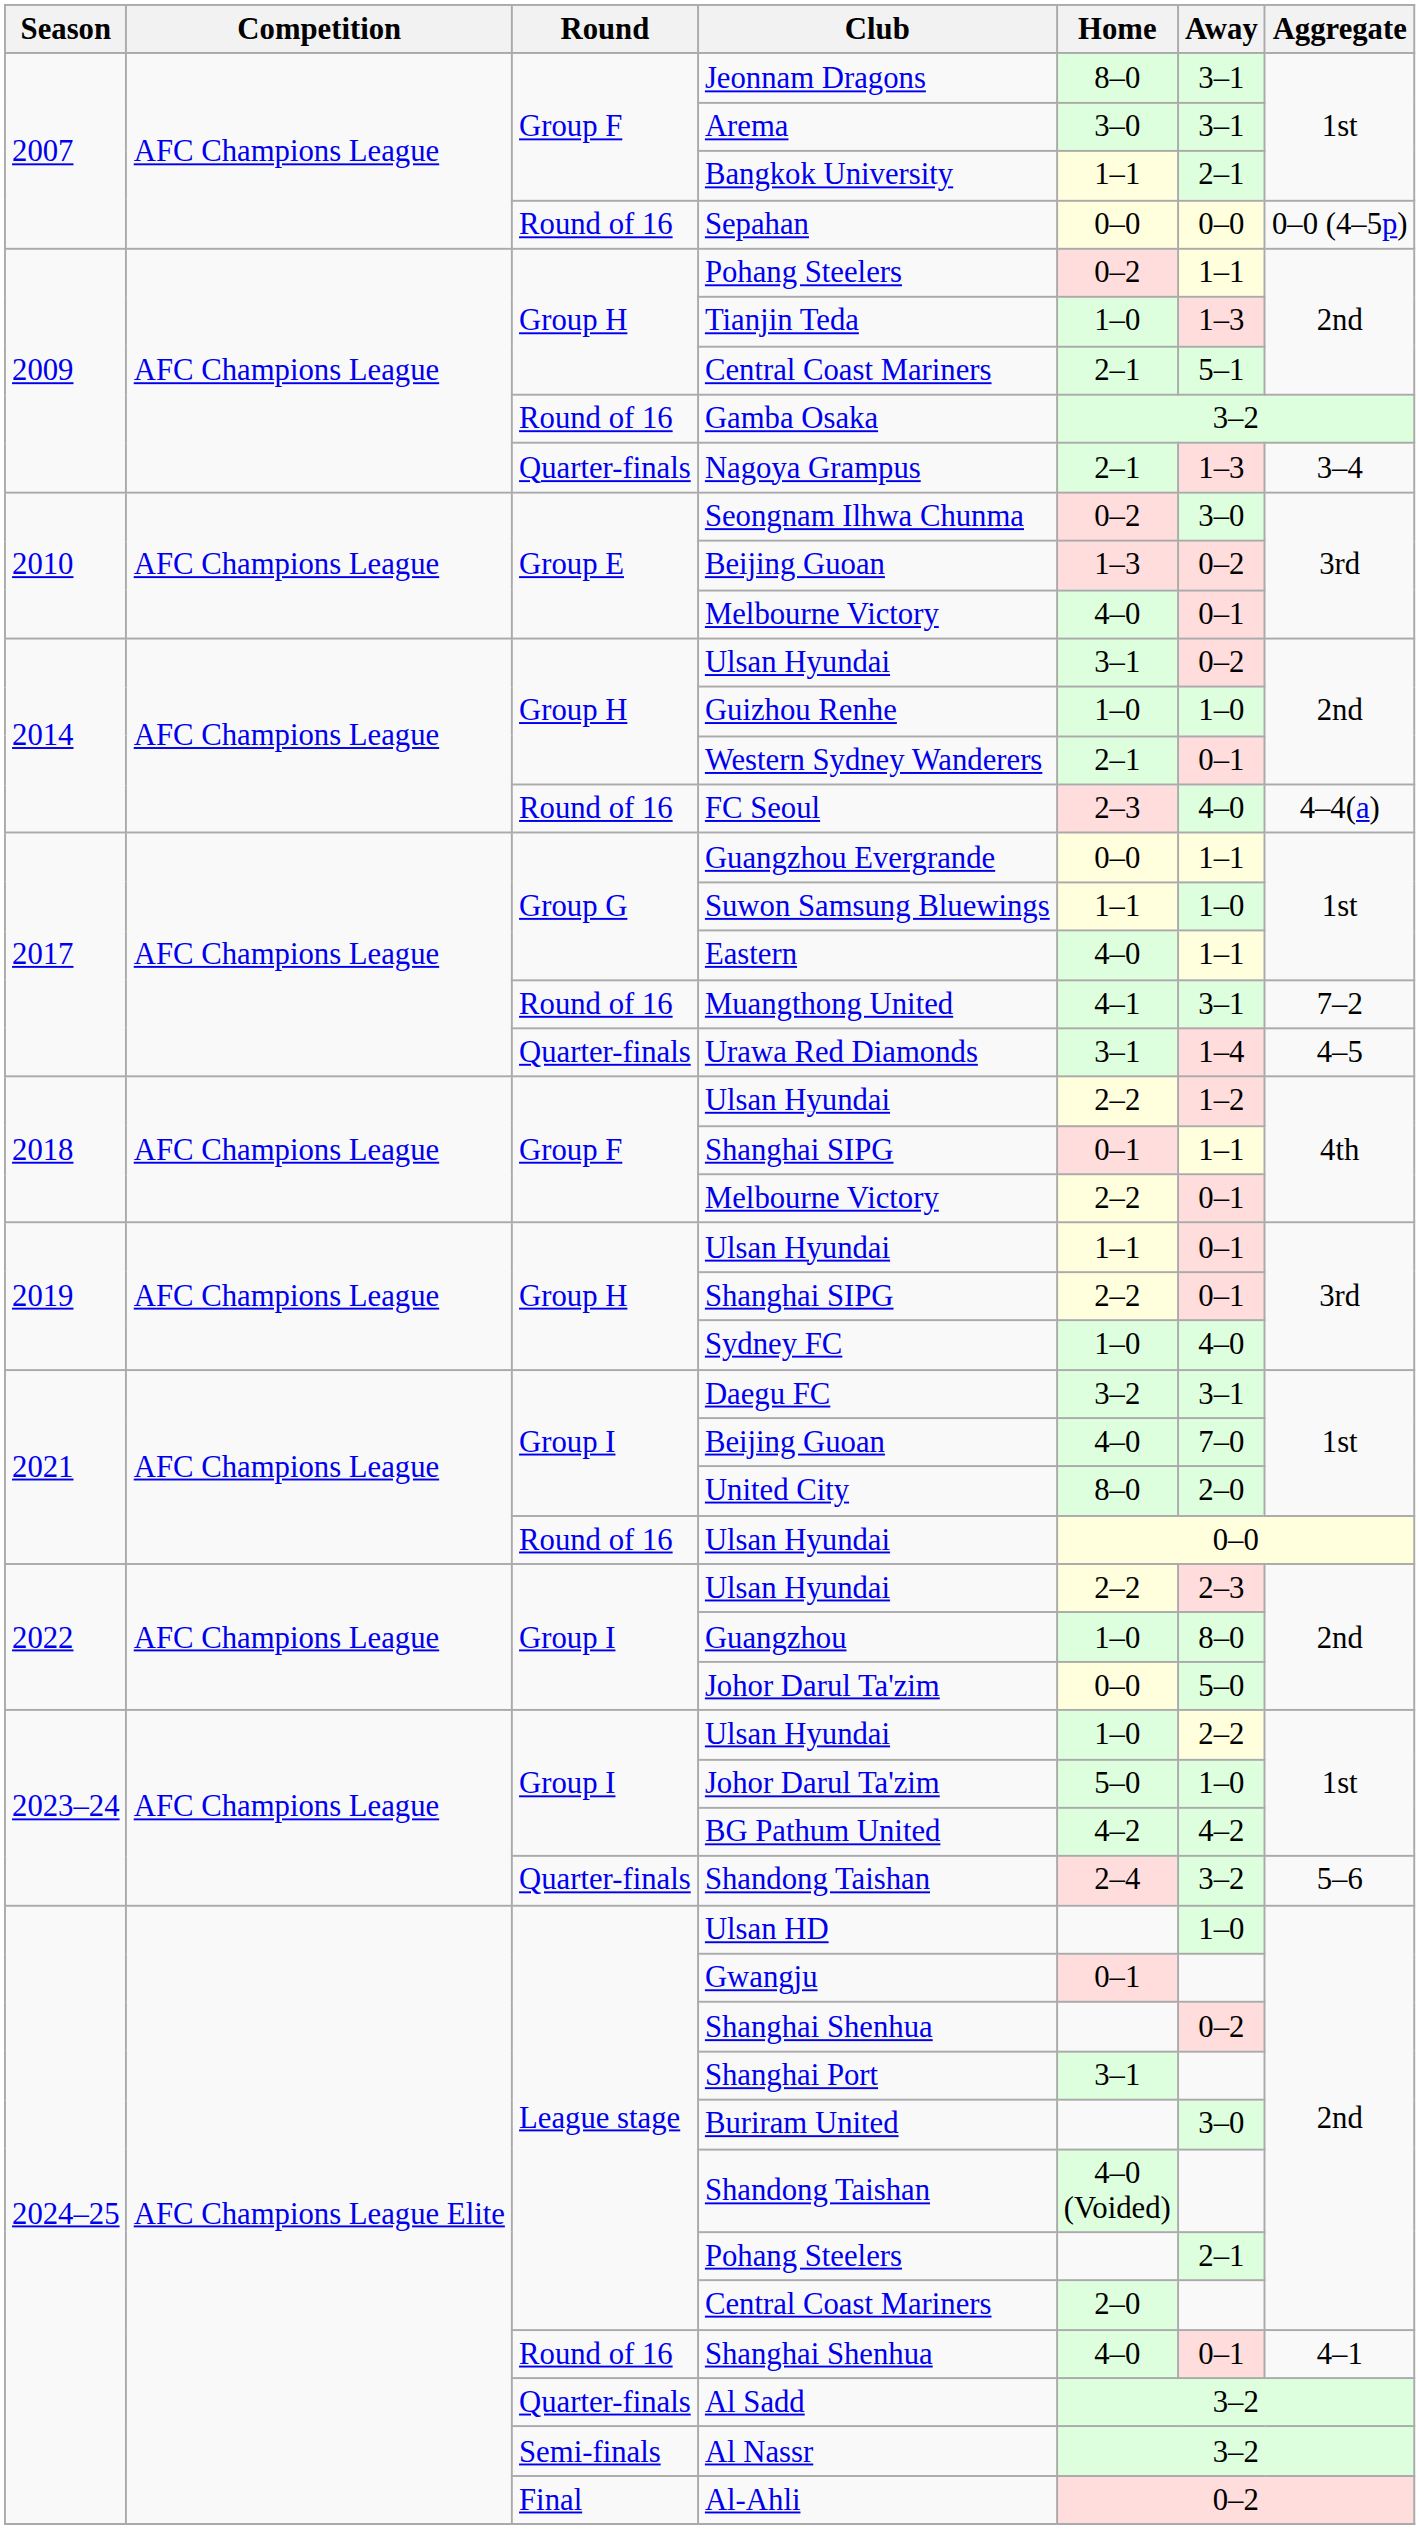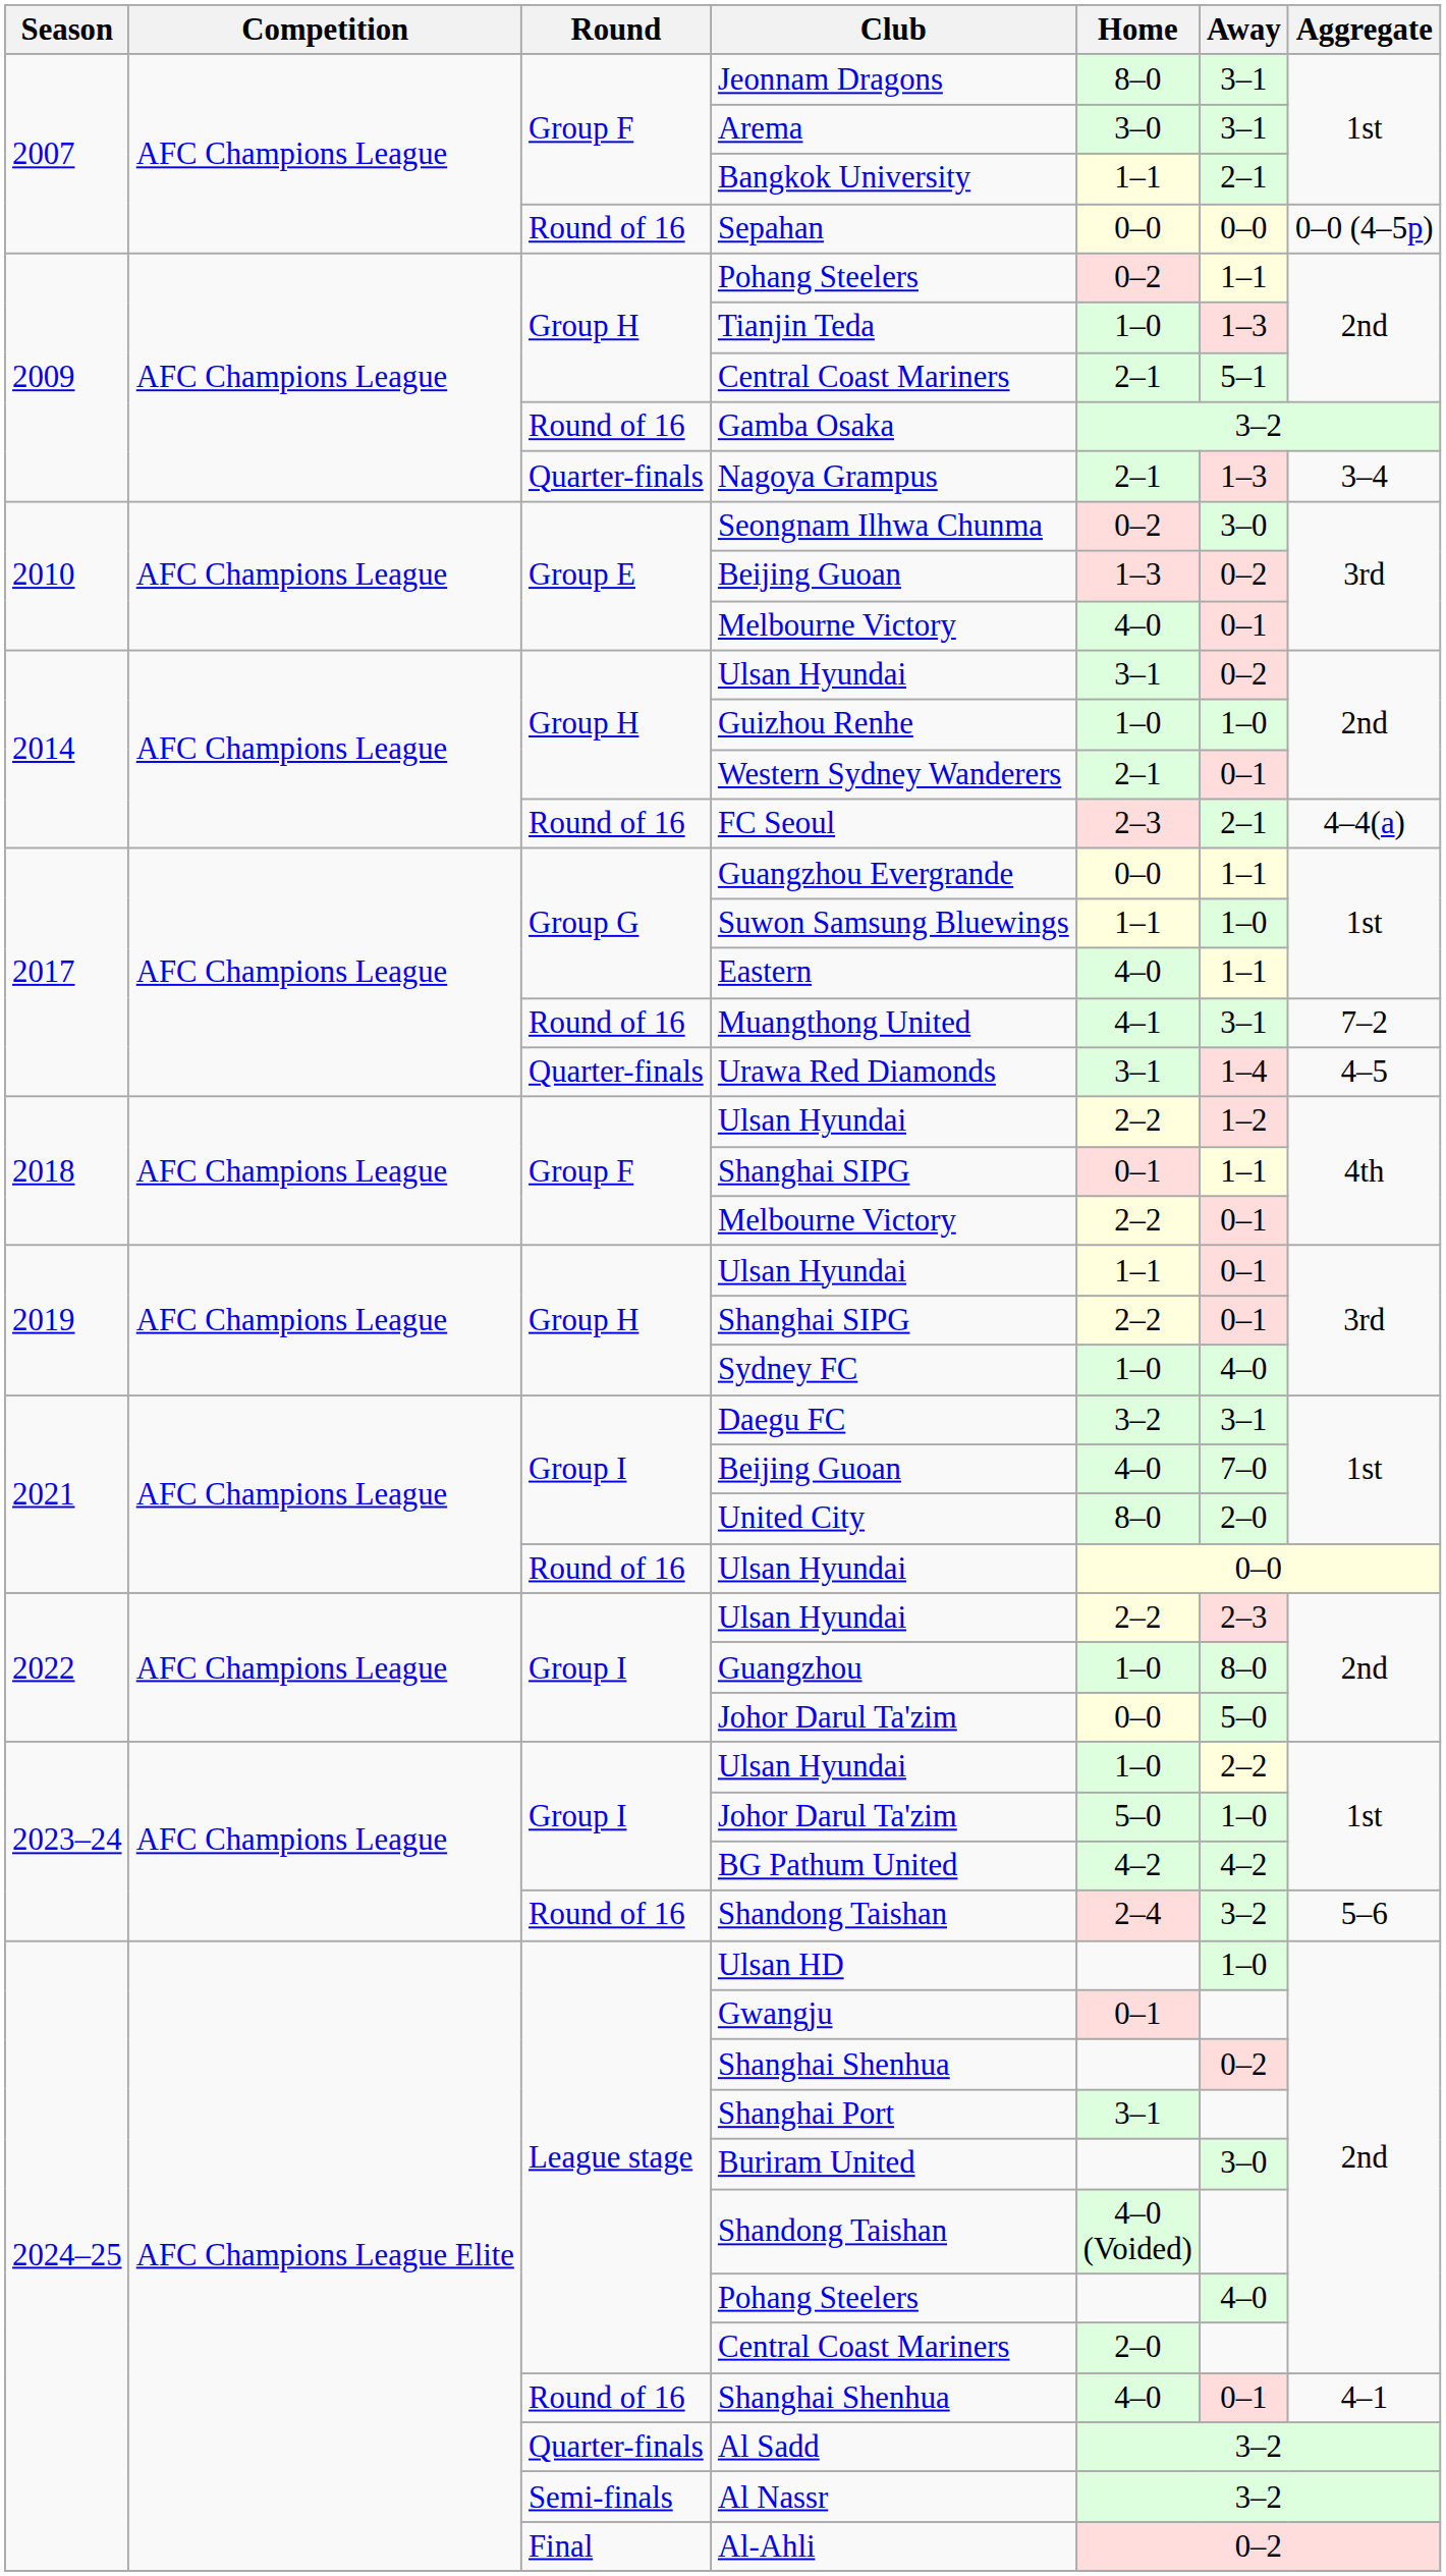 <table class="wikitable">
 <tr>
 <th>Season</th>
 <th>Competition</th>
 <th>Round</th>
 <th>Club</th>
 <th>Home</th>
 <th>Away</th>
 <th>Aggregate</th>
 </tr>
 <tr>
 <td rowspan="4"><a href='#'>2007</a></td>
 <td rowspan="4"><a href='#'>AFC Champions League</a></td>
 <td rowspan="3"><a href='#'>Group F</a></td>
 <td> <a href='#'>Jeonnam Dragons</a></td>
 <td style="text-align:center;background:#dfd;">8–0</td>
 <td style="text-align:center;background:#dfd;">3–1</td>
 <td rowspan="3" style="text-align:center;">1st</td>
 </tr>
 <tr>
 <td> <a href='#'>Arema</a></td>
 <td style="text-align:center;background:#dfd;">3–0</td>
 <td style="text-align:center;background:#dfd;">3–1</td>
 </tr>
 <tr>
 <td> <a href='#'>Bangkok University</a></td>
 <td style="text-align:center;background:#ffd;">1–1</td>
 <td style="text-align:center;background:#dfd;">2–1</td>
 </tr>
 <tr>
 <td><a href='#'>Round of 16</a></td>
 <td> <a href='#'>Sepahan</a></td>
 <td style="text-align:center;background:#ffd;">0–0</td>
 <td style="text-align:center;background:#ffd;">0–0</td>
 <td style="text-align:center;">0–0 (4–5<a href='#'>p</a>)</td>
 </tr>
 <tr>
 <td rowspan="5"><a href='#'>2009</a></td>
 <td rowspan="5"><a href='#'>AFC Champions League</a></td>
 <td rowspan="3"><a href='#'>Group H</a></td>
 <td> <a href='#'>Pohang Steelers</a></td>
 <td style="text-align:center;background:#fdd;">0–2</td>
 <td style="text-align:center;background:#ffd;">1–1</td>
 <td rowspan="3" style="text-align:center;">2nd</td>
 </tr>
 <tr>
 <td> <a href='#'>Tianjin Teda</a></td>
 <td style="text-align:center;background:#dfd;">1–0</td>
 <td style="text-align:center;background:#fdd;">1–3</td>
 </tr>
 <tr>
 <td> <a href='#'>Central Coast Mariners</a></td>
 <td style="text-align:center;background:#dfd;">2–1</td>
 <td style="text-align:center;background:#dfd;">5–1</td>
 </tr>
 <tr>
 <td><a href='#'>Round of 16</a></td>
 <td> <a href='#'>Gamba Osaka</a></td>
 <td colspan="3" style="text-align:center;background:#dfd;">3–2</td>
 </tr>
 <tr>
 <td><a href='#'>Quarter-finals</a></td>
 <td> <a href='#'>Nagoya Grampus</a></td>
 <td style="text-align:center;background:#dfd;">2–1</td>
 <td style="text-align:center;background:#fdd;">1–3</td>
 <td style="text-align:center;">3–4</td>
 </tr>
 <tr>
 <td rowspan="3"><a href='#'>2010</a></td>
 <td rowspan="3"><a href='#'>AFC Champions League</a></td>
 <td rowspan="3"><a href='#'>Group E</a></td>
 <td> <a href='#'>Seongnam Ilhwa Chunma</a></td>
 <td style="text-align:center;background:#fdd;">0–2</td>
 <td style="text-align:center;background:#dfd;">3–0</td>
 <td rowspan="3" style="text-align:center;">3rd</td>
 </tr>
 <tr>
 <td> <a href='#'>Beijing Guoan</a></td>
 <td style="text-align:center;background:#fdd;">1–3</td>
 <td style="text-align:center;background:#fdd;">0–2</td>
 </tr>
 <tr>
 <td> <a href='#'>Melbourne Victory</a></td>
 <td style="text-align:center;background:#dfd;">4–0</td>
 <td style="text-align:center;background:#fdd;">0–1</td>
 </tr>
 <tr>
 <td rowspan="4"><a href='#'>2014</a></td>
 <td rowspan="4"><a href='#'>AFC Champions League</a></td>
 <td rowspan="3"><a href='#'>Group H</a></td>
 <td> <a href='#'>Ulsan Hyundai</a></td>
 <td style="text-align:center;background:#dfd;">3–1</td>
 <td style="text-align:center;background:#fdd;">0–2</td>
 <td rowspan="3" style="text-align:center;">2nd</td>
 </tr>
 <tr>
 <td> <a href='#'>Guizhou Renhe</a></td>
 <td style="text-align:center;background:#dfd;">1–0</td>
 <td style="text-align:center;background:#dfd;">1–0</td>
 </tr>
 <tr>
 <td> <a href='#'>Western Sydney Wanderers</a></td>
 <td style="text-align:center;background:#dfd;">2–1</td>
 <td style="text-align:center;background:#fdd;">0–1</td>
 </tr>
 <tr>
 <td><a href='#'>Round of 16</a></td>
 <td> <a href='#'>FC Seoul</a></td>
 <td style="text-align:center;background:#fdd;">2–3</td>
-<td style="text-align:center; background:#dfd;">4–0</td>
+<td style="text-align:center;background:#dfd;">2–1</td>
 <td style="text-align:center;">4–4(<a href='#'>a</a>)</td>
 </tr>
 <tr>
 <td rowspan="5"><a href='#'>2017</a></td>
 <td rowspan="5"><a href='#'>AFC Champions League</a></td>
 <td rowspan="3"><a href='#'>Group G</a></td>
 <td> <a href='#'>Guangzhou Evergrande</a></td>
 <td style="text-align:center;background:#ffd;">0–0</td>
 <td style="text-align:center;background:#ffd;">1–1</td>
 <td rowspan="3" style="text-align:center;">1st</td>
 </tr>
 <tr>
 <td> <a href='#'>Suwon Samsung Bluewings</a></td>
 <td style="text-align:center;background:#ffd;">1–1</td>
 <td style="text-align:center;background:#dfd;">1–0</td>
 </tr>
 <tr>
 <td> <a href='#'>Eastern</a></td>
 <td style="text-align:center;background:#dfd;">4–0</td>
 <td style="text-align:center;background:#ffd;">1–1</td>
 </tr>
 <tr>
 <td><a href='#'>Round of 16</a></td>
 <td> <a href='#'>Muangthong United</a></td>
 <td style="text-align:center;background:#dfd;">4–1</td>
 <td style="text-align:center;background:#dfd;">3–1</td>
 <td style="text-align:center;">7–2</td>
 </tr>
 <tr>
 <td><a href='#'>Quarter-finals</a></td>
 <td> <a href='#'>Urawa Red Diamonds</a></td>
 <td style="text-align:center;background:#dfd;">3–1</td>
 <td style="text-align:center;background:#fdd;">1–4</td>
 <td style="text-align:center;">4–5</td>
 </tr>
 <tr>
 <td rowspan="3"><a href='#'>2018</a></td>
 <td rowspan="3"><a href='#'>AFC Champions League</a></td>
 <td rowspan="3"><a href='#'>Group F</a></td>
 <td> <a href='#'>Ulsan Hyundai</a></td>
 <td style="text-align:center;background:#ffd;">2–2</td>
 <td style="text-align:center;background:#fdd;">1–2</td>
 <td rowspan="3" style="text-align:center;">4th</td>
 </tr>
 <tr>
 <td> <a href='#'>Shanghai SIPG</a></td>
 <td style="text-align:center;background:#fdd;">0–1</td>
 <td style="text-align:center;background:#ffd;">1–1</td>
 </tr>
 <tr>
 <td> <a href='#'>Melbourne Victory</a></td>
 <td style="text-align:center;background:#ffd;">2–2</td>
 <td style="text-align:center;background:#fdd;">0–1</td>
 </tr>
 <tr>
 <td rowspan="3"><a href='#'>2019</a></td>
 <td rowspan="3"><a href='#'>AFC Champions League</a></td>
 <td rowspan="3"><a href='#'>Group H</a></td>
 <td> <a href='#'>Ulsan Hyundai</a></td>
 <td style="text-align:center;background:#ffd;">1–1</td>
 <td style="text-align:center;background:#fdd;">0–1</td>
 <td rowspan="3" style="text-align:center;">3rd</td>
 </tr>
 <tr>
 <td> <a href='#'>Shanghai SIPG</a></td>
 <td style="text-align:center;background:#ffd;">2–2</td>
 <td style="text-align:center;background:#fdd;">0–1</td>
 </tr>
 <tr>
 <td> <a href='#'>Sydney FC</a></td>
 <td style="text-align:center;background:#dfd;">1–0</td>
 <td style="text-align:center;background:#dfd;">4–0</td>
 </tr>
 <tr>
 <td rowspan="4"><a href='#'>2021</a></td>
 <td rowspan="4"><a href='#'>AFC Champions League</a></td>
 <td rowspan="3"><a href='#'>Group I</a></td>
 <td> <a href='#'>Daegu FC</a></td>
 <td style="text-align:center;background:#dfd;">3–2</td>
 <td style="text-align:center;background:#dfd;">3–1</td>
 <td rowspan="3" style="text-align:center;">1st</td>
 </tr>
 <tr>
 <td> <a href='#'>Beijing Guoan</a></td>
 <td style="text-align:center;background:#dfd;">4–0</td>
 <td style="text-align:center;background:#dfd;">7–0</td>
 </tr>
 <tr>
 <td> <a href='#'>United City</a></td>
 <td style="text-align:center;background:#dfd;">8–0</td>
 <td style="text-align:center;background:#dfd;">2–0</td>
 </tr>
 <tr>
 <td><a href='#'>Round of 16</a></td>
 <td> <a href='#'>Ulsan Hyundai</a></td>
 <td colspan="3" style="text-align:center;background:#ffd;">0–0 </td>
 </tr>
 <tr>
 <td rowspan=3><a href='#'>2022</a></td>
 <td rowspan="3"><a href='#'>AFC Champions League</a></td>
 <td rowspan="3"><a href='#'>Group I</a></td>
 <td> <a href='#'>Ulsan Hyundai</a></td>
 <td style="text-align:center;background:#ffd;">2–2</td>
 <td style="text-align:center;background:#fdd;">2–3</td>
 <td rowspan=3 align=center>2nd</td>
 </tr>
 <tr>
 <td> <a href='#'>Guangzhou</a></td>
 <td style="text-align:center;background:#dfd;">1–0</td>
 <td style="text-align:center;background:#dfd;">8–0</td>
 </tr>
 <tr>
 <td> <a href='#'>Johor Darul Ta'zim</a></td>
 <td style="text-align:center;background:#ffd;">0–0</td>
 <td style="text-align:center;background:#dfd;">5–0</td>
 </tr>
 <tr>
 <td rowspan="4"><a href='#'>2023–24</a></td>
 <td rowspan="4"><a href='#'>AFC Champions League</a></td>
 <td rowspan="3"><a href='#'>Group I</a></td>
 <td> <a href='#'>Ulsan Hyundai</a></td>
 <td style="text-align:center;background:#dfd;">1–0</td>
 <td style="text-align:center;background:#ffd;">2–2</td>
 <td rowspan="3" style="text-align:center;">1st</td>
 </tr>
 <tr>
 <td> <a href='#'>Johor Darul Ta'zim</a></td>
 <td style="text-align:center;background:#dfd;">5–0</td>
 <td style="text-align:center;background:#dfd;">1–0</td>
 </tr>
 <tr>
 <td> <a href='#'>BG Pathum United</a></td>
 <td style="text-align:center;background:#dfd;">4–2</td>
 <td style="text-align:center;background:#dfd;">4–2</td>
 </tr>
 <tr>
-<td><a href='#'>Quarter-finals</a></td>
+<td><a href='#'>Round of 16</a></td>
 <td> <a href='#'>Shandong Taishan</a></td>
 <td style="text-align:center;background:#fdd;">2–4</td>
 <td style="text-align:center;background:#dfd;">3–2</td>
 <td style="text-align:center;">5–6</td>
 </tr>
 <tr>
 <td rowspan="12"><a href='#'>2024–25</a></td>
 <td rowspan="12"><a href='#'>AFC Champions League Elite</a></td>
 <td rowspan="8"><a href='#'>League stage</a></td>
 <td> <a href='#'>Ulsan HD</a></td>
 <td></td>
 <td style="text-align:center; background:#dfd;">1–0</td>
 <td rowspan="8" style="text-align:center;">2nd</td>
 </tr>
 <tr>
 <td> <a href='#'>Gwangju</a></td>
 <td style="text-align:center; background:#fdd;">0–1</td>
 <td></td>
 </tr>
 <tr>
 <td> <a href='#'>Shanghai Shenhua</a></td>
 <td></td>
 <td style="text-align:center; background:#fdd;">0–2</td>
 </tr>
 <tr>
 <td> <a href='#'>Shanghai Port</a></td>
 <td style="text-align:center; background:#dfd;">3–1</td>
 <td></td>
 </tr>
 <tr>
 <td> <a href='#'>Buriram United</a></td>
 <td></td>
 <td style="text-align:center; background:#dfd;">3–0</td>
 </tr>
 <tr>
 <td> <a href='#'>Shandong Taishan</a></td>
 <td style="text-align:center; background:#dfd;">4–0 <br>(Voided)</td>
 <td></td>
 </tr>
 <tr>
 <td> <a href='#'>Pohang Steelers</a></td>
 <td></td>
-<td style="text-align:center;background:#dfd;">2–1</td>
+<td style="text-align:center; background:#dfd;">4–0</td>
 </tr>
 <tr>
 <td> <a href='#'>Central Coast Mariners</a></td>
 <td style="text-align:center; background:#dfd;">2–0</td>
 <td></td>
 </tr>
 <tr>
 <td><a href='#'>Round of 16</a></td>
 <td> <a href='#'>Shanghai Shenhua</a></td>
 <td style="text-align:center;background:#dfd;">4–0</td>
 <td style="text-align:center;background:#fdd;">0–1</td>
 <td style="text-align:center;">4–1</td>
 </tr>
 <tr>
 <td><a href='#'>Quarter-finals</a></td>
 <td> <a href='#'>Al Sadd</a></td>
 <td colspan="3" style="text-align:center;background:#dfd;">3–2</td>
 </tr>
 <tr>
 <td><a href='#'>Semi-finals</a></td>
 <td> <a href='#'>Al Nassr</a></td>
 <td colspan="3" style="text-align:center;background:#dfd;">3–2</td>
 </tr>
 <tr>
 <td><a href='#'>Final</a></td>
 <td> <a href='#'>Al-Ahli</a></td>
 <td colspan="3" style="text-align:center;background:#fdd;">0–2</td>
 </tr>
 <tr>
 </tr>
 </table>
